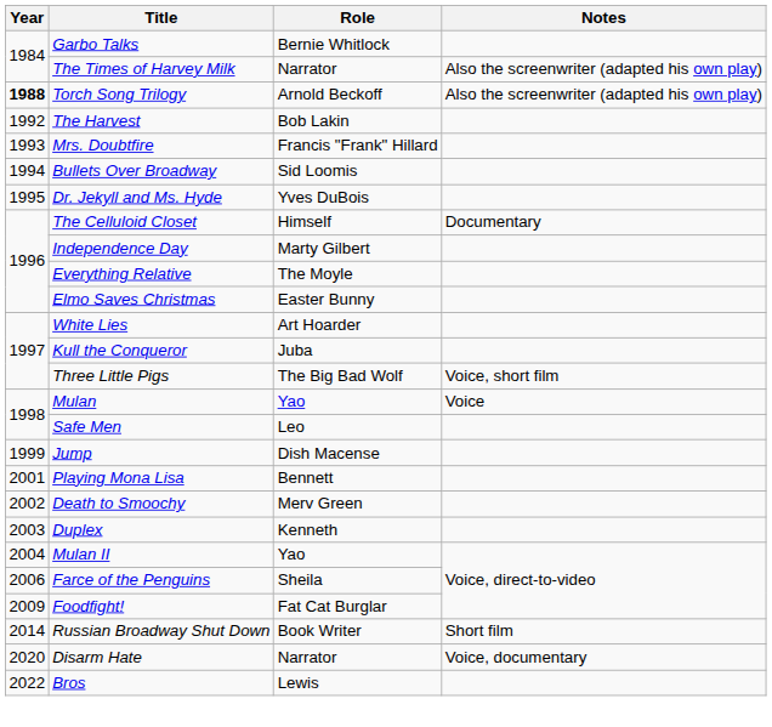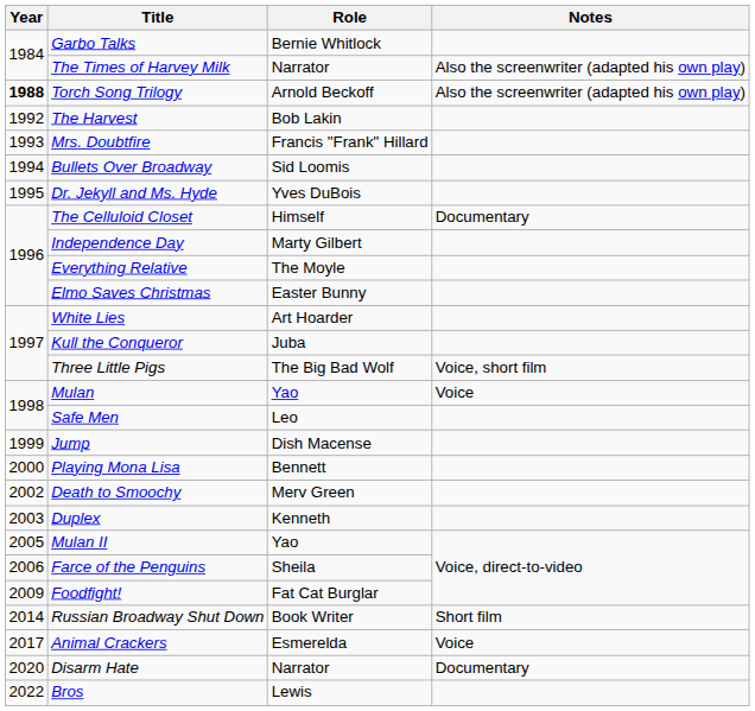 <table class="wikitable sortable">
 <tr>
 <th>Year</th>
 <th>Title</th>
 <th>Role</th>
 <th>Notes</th>
 </tr>
 <tr>
 <td rowspan="2">1984</td>
 <td><em><a href='#'>Garbo Talks</a></em></td>
 <td>Bernie Whitlock</td>
 <td></td>
 </tr>
 <tr>
 <td><em><a href='#'>The Times of Harvey Milk</a></em></td>
 <td>Narrator</td>
 <td>Also the screenwriter (adapted his <a href='#'>own play</a>)</td>
 </tr>
 <tr>
 <td><strong>1988</strong></td>
 <td><em><a href='#'>Torch Song Trilogy</a></em></td>
 <td>Arnold Beckoff</td>
 <td>Also the screenwriter (adapted his <a href='#'>own play</a>)</td>
 </tr>
 <tr>
 <td>1992</td>
 <td><em><a href='#'>The Harvest</a></em></td>
 <td>Bob Lakin</td>
 <td></td>
 </tr>
 <tr>
 <td>1993</td>
 <td><em><a href='#'>Mrs. Doubtfire</a></em></td>
 <td>Francis "Frank" Hillard</td>
 <td></td>
 </tr>
 <tr>
 <td>1994</td>
 <td><em><a href='#'>Bullets Over Broadway</a></em></td>
 <td>Sid Loomis</td>
 <td></td>
 </tr>
 <tr>
 <td>1995</td>
 <td><em><a href='#'>Dr. Jekyll and Ms. Hyde</a></em></td>
 <td>Yves DuBois</td>
 <td></td>
 </tr>
 <tr>
 <td rowspan="4">1996</td>
 <td><em><a href='#'>The Celluloid Closet</a></em></td>
 <td>Himself</td>
 <td>Documentary</td>
 </tr>
 <tr>
 <td><em><a href='#'>Independence Day</a></em></td>
 <td>Marty Gilbert</td>
 <td></td>
 </tr>
 <tr>
 <td><em><a href='#'>Everything Relative</a></em></td>
 <td>The Moyle</td>
 <td></td>
 </tr>
 <tr>
 <td><em><a href='#'>Elmo Saves Christmas</a></em></td>
 <td>Easter Bunny</td>
 <td></td>
 </tr>
 <tr>
 <td rowspan="3">1997</td>
 <td><em><a href='#'>White Lies</a></em></td>
 <td>Art Hoarder</td>
 <td></td>
 </tr>
 <tr>
 <td><em><a href='#'>Kull the Conqueror</a></em></td>
 <td>Juba</td>
 <td></td>
 </tr>
 <tr>
 <td><em>Three Little Pigs</em></td>
 <td>The Big Bad Wolf</td>
 <td>Voice, short film</td>
 </tr>
 <tr>
 <td rowspan="2">1998</td>
 <td><em><a href='#'>Mulan</a></em></td>
 <td><a href='#'>Yao</a></td>
 <td>Voice</td>
 </tr>
 <tr>
 <td><em><a href='#'>Safe Men</a></em></td>
 <td>Leo</td>
 <td></td>
 </tr>
 <tr>
 <td>1999</td>
 <td><em><a href='#'>Jump</a></em></td>
 <td>Dish Macense</td>
 <td></td>
 </tr>
 <tr>
-<td>2001</td>
+<td>2000</td>
 <td><em><a href='#'>Playing Mona Lisa</a></em></td>
 <td>Bennett</td>
 <td></td>
 </tr>
 <tr>
 <td>2002</td>
 <td><em><a href='#'>Death to Smoochy</a></em></td>
 <td>Merv Green</td>
 <td></td>
 </tr>
 <tr>
 <td>2003</td>
 <td><em><a href='#'>Duplex</a></em></td>
 <td>Kenneth</td>
 <td></td>
 </tr>
 <tr>
-<td>2004</td>
+<td>2005</td>
 <td><em><a href='#'>Mulan II</a></em></td>
 <td>Yao</td>
 <td rowspan="3">Voice, direct-to-video</td>
 </tr>
 <tr>
 <td>2006</td>
 <td><em><a href='#'>Farce of the Penguins</a></em></td>
 <td>Sheila</td>
 </tr>
 <tr>
 <td>2009</td>
 <td><em><a href='#'>Foodfight!</a></em></td>
 <td>Fat Cat Burglar</td>
 </tr>
 <tr>
 <td>2014</td>
 <td><em>Russian Broadway Shut Down</em></td>
 <td>Book Writer</td>
 <td>Short film</td>
 </tr>
 <tr>
+<td>2017</td>
+<td><em><a href='#'>Animal Crackers</a></em></td>
+<td>Esmerelda</td>
+<td>Voice</td>
+</tr>
+<tr>
 <td>2020</td>
 <td><em>Disarm Hate</em></td>
 <td>Narrator</td>
-<td>Voice, documentary</td>
+<td>Documentary</td>
 </tr>
 <tr>
 <td>2022</td>
 <td><em><a href='#'>Bros</a></em></td>
 <td>Lewis</td>
 <td></td>
 </tr>
 </table>
